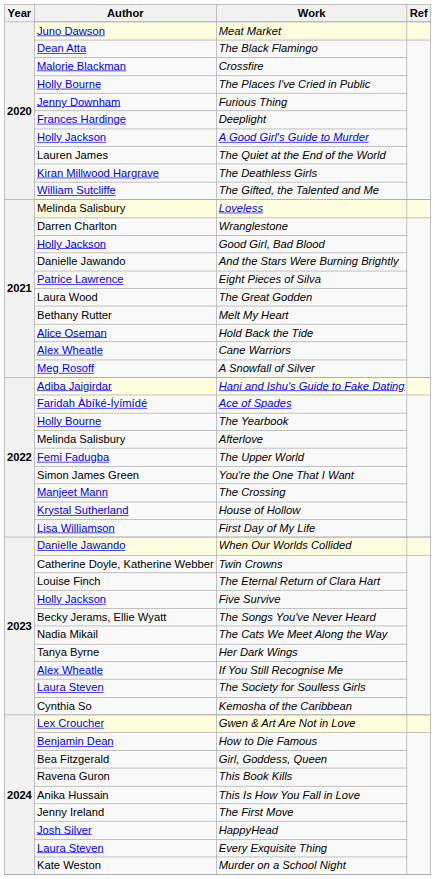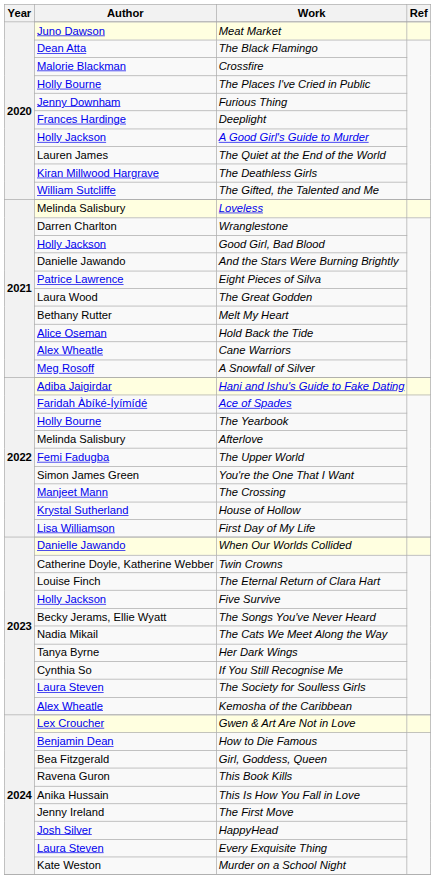 <table class="wikitable">
 <tr>
 <th>Year</th>
 <th>Author</th>
 <th>Work</th>
 <th>Ref</th>
 </tr>
 <tr>
 <th rowspan="11">2020</th>
 </tr>
 <tr style="background:lightyellow">
 <td><a href='#'>Juno Dawson</a></td>
 <td><em>Meat Market</em></td>
 <td></td>
 </tr>
 <tr>
 <td><a href='#'>Dean Atta</a></td>
 <td><em>The Black Flamingo</em></td>
 <td rowspan="9"></td>
 </tr>
 <tr>
 <td><a href='#'>Malorie Blackman</a></td>
 <td><em>Crossfire</em></td>
 </tr>
 <tr>
 <td><a href='#'>Holly Bourne</a></td>
 <td><em>The Places I've Cried in Public</em></td>
 </tr>
 <tr>
 <td><a href='#'>Jenny Downham</a></td>
 <td><em>Furious Thing</em></td>
 </tr>
 <tr>
 <td><a href='#'>Frances Hardinge</a></td>
 <td><em>Deeplight</em></td>
 </tr>
 <tr>
 <td><a href='#'>Holly Jackson</a></td>
 <td><em><a href='#'>A Good Girl's Guide to Murder</a></em></td>
 </tr>
 <tr>
 <td>Lauren James</td>
 <td><em>The Quiet at the End of the World</em></td>
 </tr>
 <tr>
 <td><a href='#'>Kiran Millwood Hargrave</a></td>
 <td><em>The Deathless Girls</em></td>
 </tr>
 <tr>
 <td><a href='#'>William Sutcliffe</a></td>
 <td><em>The Gifted, the Talented and Me</em></td>
 </tr>
 <tr>
 <th rowspan="11">2021</th>
 </tr>
 <tr style="background:lightyellow">
 <td>Melinda Salisbury</td>
 <td><em><a href='#'>Loveless</a></em></td>
 <td></td>
 </tr>
 <tr>
 <td>Darren Charlton</td>
 <td><em>Wranglestone</em></td>
 <td rowspan="9"></td>
 </tr>
 <tr>
 <td><a href='#'>Holly Jackson</a></td>
 <td><em>Good Girl, Bad Blood</em></td>
 </tr>
 <tr>
 <td>Danielle Jawando</td>
 <td><em>And the Stars Were Burning Brightly</em></td>
 </tr>
 <tr>
 <td><a href='#'>Patrice Lawrence</a></td>
 <td><em>Eight Pieces of Silva</em></td>
 </tr>
 <tr>
 <td>Laura Wood</td>
 <td><em>The Great Godden</em></td>
 </tr>
 <tr>
 <td>Bethany Rutter</td>
 <td><em>Melt My Heart</em></td>
 </tr>
 <tr>
 <td><a href='#'>Alice Oseman</a></td>
 <td><em>Hold Back the Tide</em></td>
 </tr>
 <tr>
 <td><a href='#'>Alex Wheatle</a></td>
 <td><em>Cane Warriors</em></td>
 </tr>
 <tr>
 <td><a href='#'>Meg Rosoff</a></td>
 <td><em>A Snowfall of Silver</em></td>
 </tr>
 <tr>
 <th rowspan="10">2022</th>
 </tr>
 <tr style="background:lightyellow">
 <td><a href='#'>Adiba Jaigirdar</a></td>
 <td><em><a href='#'>Hani and Ishu's Guide to Fake Dating</a></em></td>
 <td></td>
 </tr>
 <tr>
 <td><a href='#'>Faridah Àbíké-Íyímídé</a></td>
 <td><em><a href='#'>Ace of Spades</a></em></td>
 <td rowspan="8"></td>
 </tr>
 <tr>
 <td><a href='#'>Holly Bourne</a></td>
 <td><em>The Yearbook</em></td>
 </tr>
 <tr>
 <td>Melinda Salisbury</td>
 <td><em>Afterlove</em></td>
 </tr>
 <tr>
 <td><a href='#'>Femi Fadugba</a></td>
 <td><em>The Upper World</em></td>
 </tr>
 <tr>
 <td>Simon James Green</td>
 <td><em>You're the One That I Want</em></td>
 </tr>
 <tr>
 <td><a href='#'>Manjeet Mann</a></td>
 <td><em>The Crossing</em></td>
 </tr>
 <tr>
 <td><a href='#'>Krystal Sutherland</a></td>
 <td><em>House of Hollow</em></td>
 </tr>
 <tr>
 <td><a href='#'>Lisa Williamson</a></td>
 <td><em>First Day of My Life</em></td>
 </tr>
 <tr>
 <th rowspan="11">2023</th>
 </tr>
 <tr style="background:lightyellow">
 <td><a href='#'>Danielle Jawando</a></td>
 <td><em>When Our Worlds Collided</em></td>
 <td></td>
 </tr>
 <tr>
 <td>Catherine Doyle, Katherine Webber</td>
 <td><em>Twin Crowns</em></td>
 <td rowspan="9"></td>
 </tr>
 <tr>
 <td>Louise Finch</td>
 <td><em>The Eternal Return of Clara Hart</em></td>
 </tr>
 <tr>
 <td><a href='#'>Holly Jackson</a></td>
 <td><em>Five Survive</em></td>
 </tr>
 <tr>
 <td>Becky Jerams, Ellie Wyatt</td>
 <td><em>The Songs You've Never Heard</em></td>
 </tr>
 <tr>
 <td>Nadia Mikail</td>
 <td><em>The Cats We Meet Along the Way</em></td>
 </tr>
 <tr>
 <td>Tanya Byrne</td>
 <td><em>Her Dark Wings</em></td>
 </tr>
 <tr>
-<td><a href='#'>Alex Wheatle</a></td>
+<td>Cynthia So</td>
 <td><em>If You Still Recognise Me</em></td>
 </tr>
 <tr>
 <td><a href='#'>Laura Steven</a></td>
 <td><em>The Society for Soulless Girls</em></td>
 </tr>
 <tr>
-<td>Cynthia So</td>
+<td><a href='#'>Alex Wheatle</a></td>
 <td><em>Kemosha of the Caribbean</em></td>
 </tr>
 <tr>
 <th rowspan="10">2024</th>
 </tr>
 <tr style="background:lightyellow">
 <td><a href='#'>Lex Croucher</a></td>
 <td><em>Gwen & Art Are Not in Love</em></td>
 <td></td>
 </tr>
 <tr>
 <td><a href='#'>Benjamin Dean</a></td>
 <td><em>How to Die Famous</em></td>
 <td rowspan="8"></td>
 </tr>
 <tr>
 <td>Bea Fitzgerald</td>
 <td><em>Girl, Goddess, Queen</em></td>
 </tr>
 <tr>
 <td>Ravena Guron</td>
 <td><em>This Book Kills</em></td>
 </tr>
 <tr>
 <td>Anika Hussain</td>
 <td><em>This Is How You Fall in Love</em></td>
 </tr>
 <tr>
 <td>Jenny Ireland</td>
 <td><em>The First Move</em></td>
 </tr>
 <tr>
 <td><a href='#'>Josh Silver</a></td>
 <td><em>HappyHead</em></td>
 </tr>
 <tr>
 <td><a href='#'>Laura Steven</a></td>
 <td><em>Every Exquisite Thing</em></td>
 </tr>
 <tr>
 <td>Kate Weston</td>
 <td><em>Murder on a School Night</em></td>
 </tr>
 <tr>
 </tr>
 </table>
